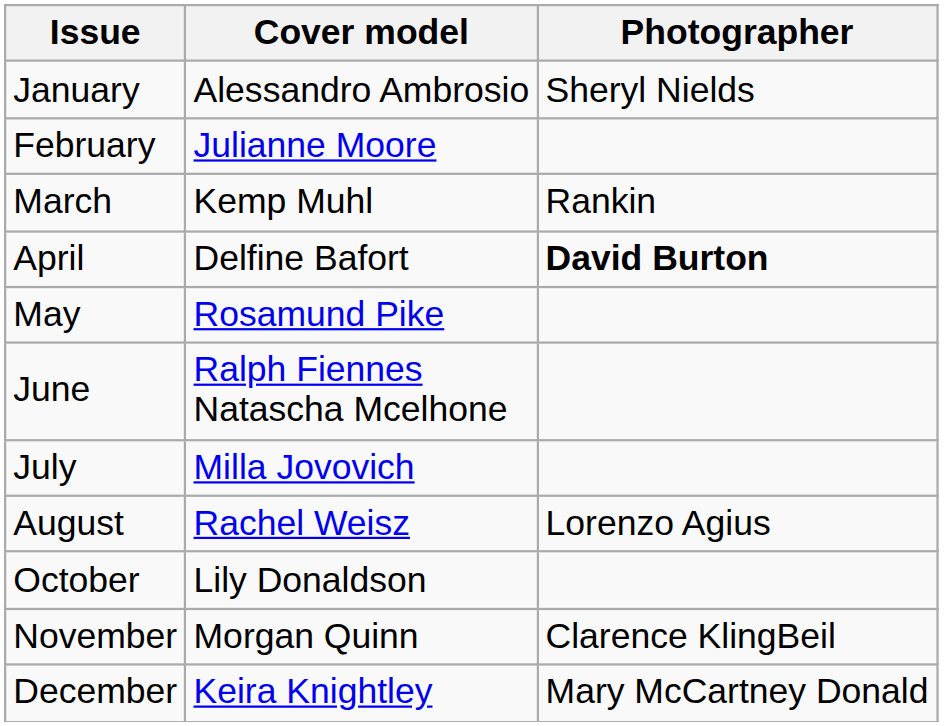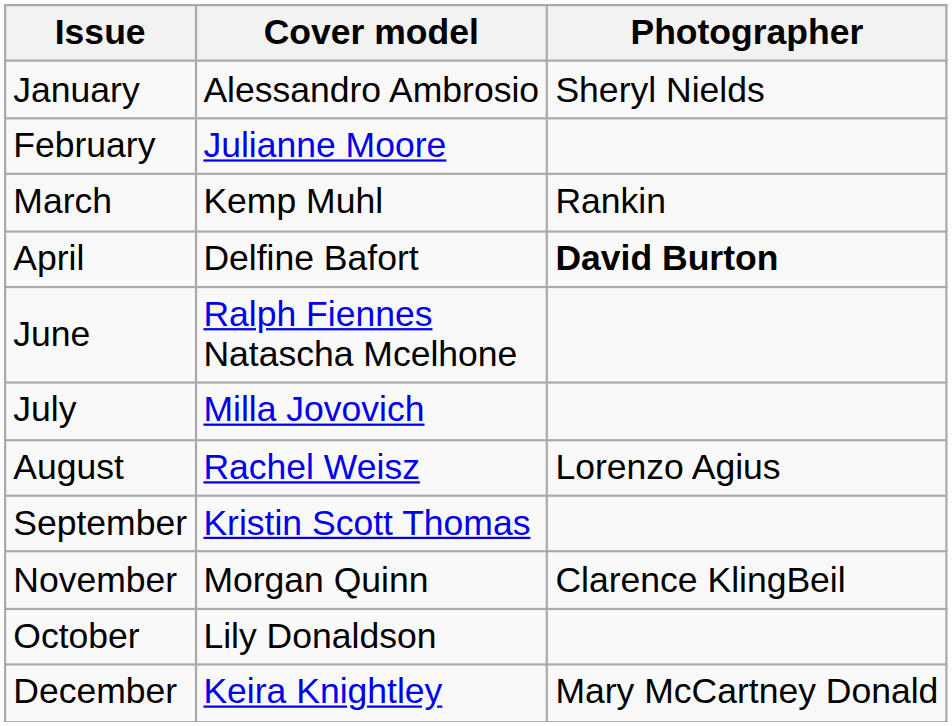 <table class="sortable wikitable">
 <tr>
 <th>Issue</th>
 <th>Cover model</th>
 <th>Photographer</th>
 </tr>
 <tr>
 <td>January</td>
 <td>Alessandro Ambrosio</td>
 <td>Sheryl Nields</td>
 </tr>
 <tr>
 <td>February</td>
 <td><a href='#'>Julianne Moore</a></td>
 <td></td>
 </tr>
 <tr>
 <td>March</td>
 <td>Kemp Muhl</td>
 <td>Rankin</td>
 </tr>
 <tr>
 <td>April</td>
 <td>Delfine Bafort</td>
 <td><strong>David Burton</strong></td>
 </tr>
 <tr>
-<td>May</td>
-<td><a href='#'>Rosamund Pike</a></td>
-<td></td>
-</tr>
-<tr>
 <td>June</td>
 <td><a href='#'>Ralph Fiennes</a> <br> Natascha Mcelhone</td>
 <td></td>
 </tr>
 <tr>
 <td>July</td>
 <td><a href='#'>Milla Jovovich</a></td>
 <td></td>
 </tr>
 <tr>
 <td>August</td>
 <td><a href='#'>Rachel Weisz</a></td>
 <td>Lorenzo Agius</td>
 </tr>
 <tr>
-<td>October</td>
-<td>Lily Donaldson</td>
+<td>September</td>
+<td><a href='#'>Kristin Scott Thomas</a></td>
 <td></td>
 </tr>
 <tr>
 <td>November</td>
 <td>Morgan Quinn</td>
 <td>Clarence KlingBeil</td>
 </tr>
 <tr>
+<td>October</td>
+<td>Lily Donaldson</td>
+<td></td>
+</tr>
+<tr>
 <td>December</td>
 <td><a href='#'>Keira Knightley</a></td>
 <td>Mary McCartney Donald</td>
 </tr>
 </table>
